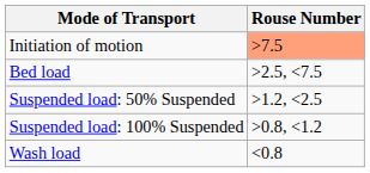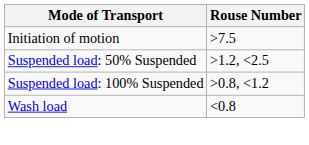 <table class="wikitable">
 <tr>
 <th>Mode of Transport</th>
 <th>Rouse Number</th>
 </tr>
 <tr>
 <td>Initiation of motion</td>
-<td style="background: lightsalmon;">>7.5</td>
-</tr>
-<tr>
-<td><a href='#'>Bed load</a></td>
-<td>>2.5, <7.5</td>
+<td>>7.5</td>
 </tr>
 <tr>
 <td><a href='#'>Suspended load</a>: 50% Suspended</td>
 <td>>1.2, <2.5</td>
 </tr>
 <tr>
 <td><a href='#'>Suspended load</a>: 100% Suspended</td>
 <td>>0.8, <1.2</td>
 </tr>
 <tr>
 <td><a href='#'>Wash load</a></td>
 <td><0.8</td>
 </tr>
 </table>
